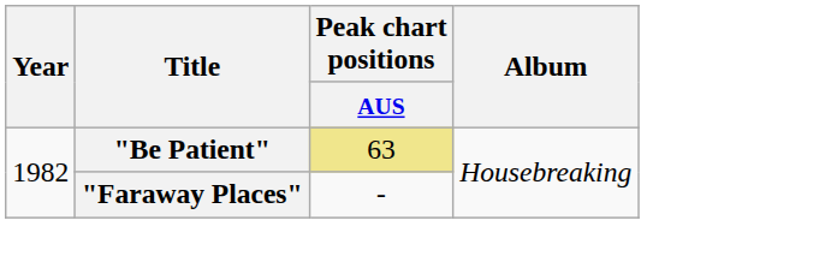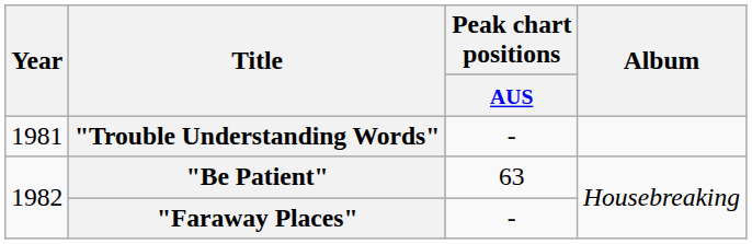 <table class="wikitable plainrowheaders" style="text-align:center;" border="1">
 <tr>
 <th scope="col" rowspan="2">Year</th>
 <th scope="col" rowspan="2">Title</th>
 <th scope="col" colspan="1">Peak chart<br>positions</th>
 <th scope="col" rowspan="2">Album</th>
 </tr>
 <tr>
 <th scope="col" style="text-align:center;"><small><a href='#'>AUS</a></small><br></th>
 </tr>
 <tr>
+<td>1981</td>
+<th scope="row">"Trouble Understanding Words"</th>
+<td style="text-align:center;">-</td>
+<td></td>
+</tr>
+<tr>
 <td rowspan="2">1982</td>
 <th scope="row">"Be Patient"</th>
-<td style="background: khaki; text-align:center;">63</td>
+<td style="text-align:center;">63</td>
 <td rowspan="2"><em>Housebreaking</em></td>
 </tr>
 <tr>
 <th scope="row">"Faraway Places"</th>
 <td style="text-align:center;">-</td>
 </tr>
 </table>
